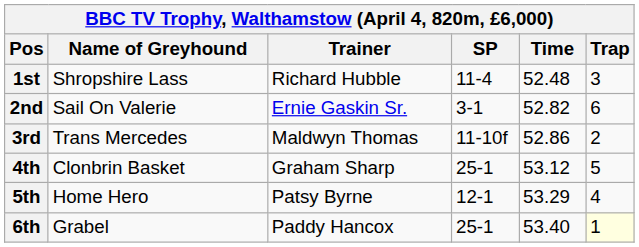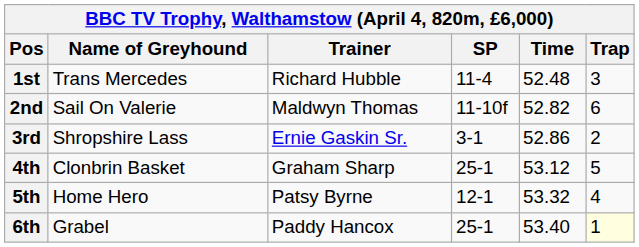 <table class="wikitable">
 <tr>
 <th colspan="6"><a href='#'>BBC TV Trophy</a>, <a href='#'>Walthamstow</a> (April 4, 820m, £6,000)</th>
 </tr>
 <tr>
 <th width=30>Pos</th>
 <th width=180>Name of Greyhound</th>
 <th width=150>Trainer</th>
 <th width=50>SP</th>
 <th width=50>Time</th>
 <th width=30>Trap</th>
 </tr>
 <tr>
 <th>1st</th>
-<td>Shropshire Lass</td>
+<td>Trans Mercedes</td>
 <td>Richard Hubble</td>
 <td>11-4</td>
 <td>52.48</td>
 <td>3</td>
 </tr>
 <tr>
 <th>2nd</th>
 <td>Sail On Valerie</td>
-<td><a href='#'>Ernie Gaskin Sr.</a></td>
-<td>3-1</td>
+<td>Maldwyn Thomas</td>
+<td>11-10f</td>
 <td>52.82</td>
 <td>6</td>
 </tr>
 <tr>
 <th>3rd</th>
-<td>Trans Mercedes</td>
-<td>Maldwyn Thomas</td>
-<td>11-10f</td>
+<td>Shropshire Lass</td>
+<td><a href='#'>Ernie Gaskin Sr.</a></td>
+<td>3-1</td>
 <td>52.86</td>
 <td>2</td>
 </tr>
 <tr>
 <th>4th</th>
 <td>Clonbrin Basket</td>
 <td>Graham Sharp</td>
 <td>25-1</td>
 <td>53.12</td>
 <td>5</td>
 </tr>
 <tr>
 <th>5th</th>
 <td>Home Hero</td>
 <td>Patsy Byrne</td>
 <td>12-1</td>
-<td>53.29</td>
+<td>53.32</td>
 <td>4</td>
 </tr>
 <tr>
 <th>6th</th>
 <td>Grabel</td>
 <td>Paddy Hancox</td>
 <td>25-1</td>
 <td>53.40</td>
 <td style="background: lightyellow;">1</td>
 </tr>
 </table>
